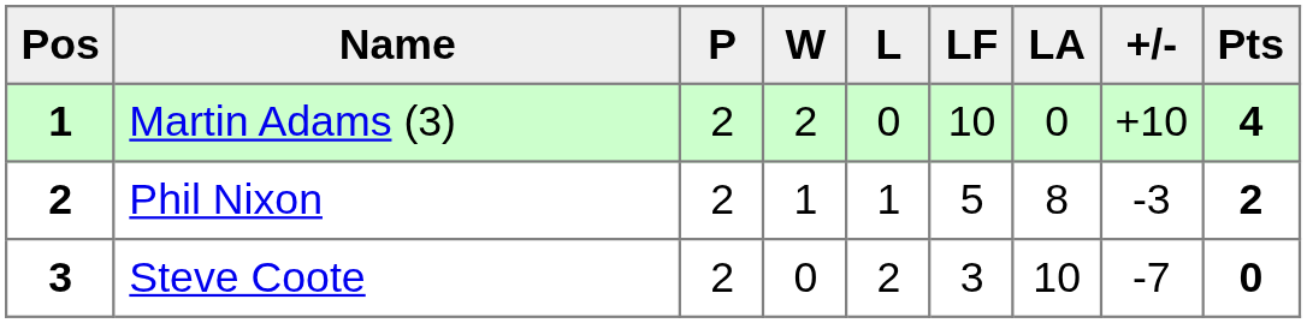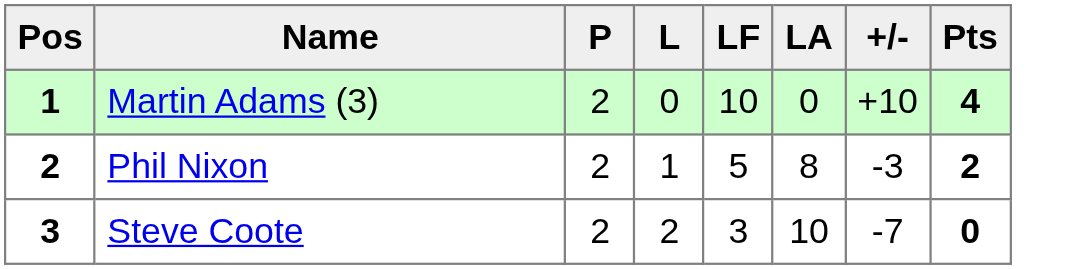 <table style=border-collapse:collapse border=1 cellspacing=0 cellpadding=5>
 <tr align=center bgcolor=#efefef>
 <th width=20>Pos</th>
 <th width=200>Name</th>
 <th width=20>P</th>
-<th width=20>W</th>
 <th width=20>L</th>
 <th width=20>LF</th>
 <th width=20>LA</th>
 <th width=20>+/-</th>
 <th width=20>Pts</th>
 </tr>
 <tr align=center style="background: #ccffcc;">
 <td><strong>1</strong></td>
 <td align="left"> <a href='#'>Martin Adams</a> (3)</td>
-<td>2</td>
 <td>2</td>
 <td>0</td>
 <td>10</td>
 <td>0</td>
 <td>+10</td>
 <td><strong>4</strong></td>
 </tr>
 <tr align=center>
 <td><strong>2</strong></td>
 <td align="left"> <a href='#'>Phil Nixon</a></td>
 <td>2</td>
 <td>1</td>
-<td>1</td>
 <td>5</td>
 <td>8</td>
 <td>-3</td>
 <td><strong>2</strong></td>
 </tr>
 <tr align=center>
 <td><strong>3</strong></td>
 <td align="left"> <a href='#'>Steve Coote</a></td>
 <td>2</td>
-<td>0</td>
 <td>2</td>
 <td>3</td>
 <td>10</td>
 <td>-7</td>
 <td><strong>0</strong></td>
 </tr>
 </table>
